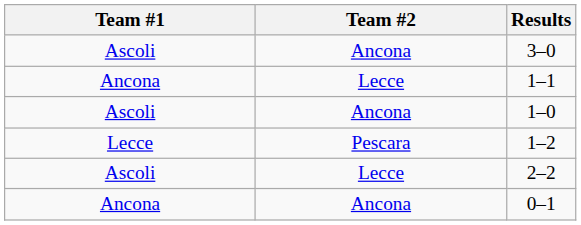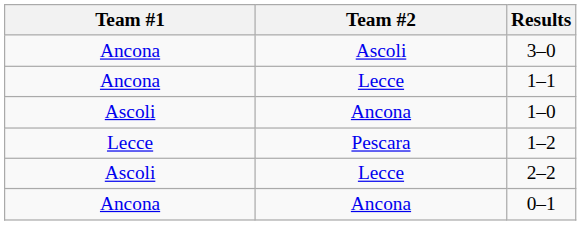 <table class="wikitable" style="text-align:center">
 <tr>
 <th width=200>Team #1</th>
 <th width=200>Team #2</th>
 <th width=50>Results</th>
 </tr>
 <tr>
+<td><a href='#'>Ancona</a></td>
 <td><a href='#'>Ascoli</a></td>
-<td><a href='#'>Ancona</a></td>
 <td>3–0</td>
 </tr>
 <tr>
 <td><a href='#'>Ancona</a></td>
 <td><a href='#'>Lecce</a></td>
 <td>1–1</td>
 </tr>
 <tr>
 <td><a href='#'>Ascoli</a></td>
 <td><a href='#'>Ancona</a></td>
 <td>1–0</td>
 </tr>
 <tr>
 <td><a href='#'>Lecce</a></td>
 <td><a href='#'>Pescara</a></td>
 <td>1–2</td>
 </tr>
 <tr>
 <td><a href='#'>Ascoli</a></td>
 <td><a href='#'>Lecce</a></td>
 <td>2–2</td>
 </tr>
 <tr>
 <td><a href='#'>Ancona</a></td>
 <td><a href='#'>Ancona</a></td>
 <td>0–1</td>
 </tr>
 </table>
